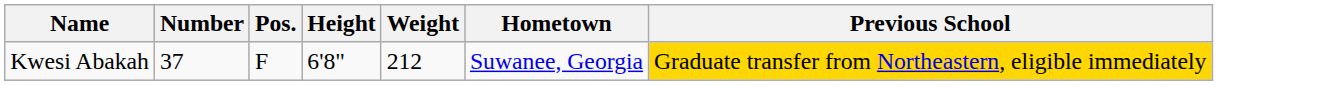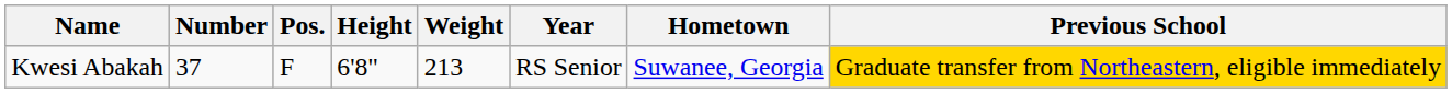 <table class="wikitable sortable" border="1">
 <tr>
 <th>Name</th>
 <th>Number</th>
 <th>Pos.</th>
 <th>Height</th>
 <th>Weight</th>
+<th>Year</th>
 <th>Hometown</th>
 <th class="unsortable">Previous School</th>
 </tr>
 <tr>
 <td>Kwesi Abakah</td>
 <td>37</td>
 <td>F</td>
 <td>6'8"</td>
-<td>212</td>
+<td>213</td>
+<td>RS Senior</td>
 <td><a href='#'>Suwanee, Georgia</a></td>
 <td style="background: gold;">Graduate transfer from <a href='#'>Northeastern</a>, eligible immediately</td>
 </tr>
 </table>
